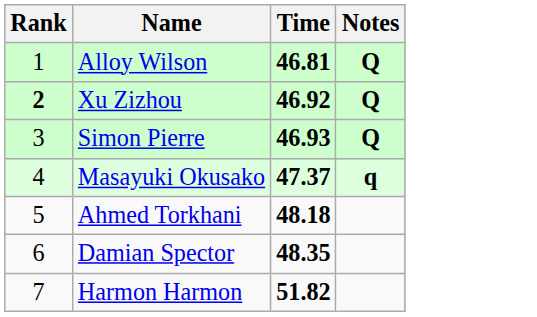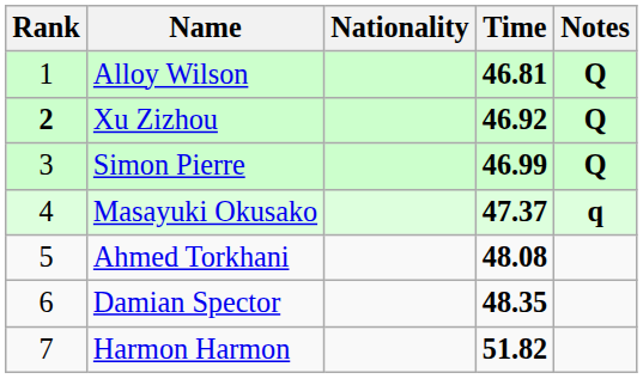 <table class="wikitable sortable" style="text-align:center">
 <tr>
 <th>Rank</th>
 <th>Name</th>
+<th>Nationality</th>
 <th>Time</th>
 <th>Notes</th>
 </tr>
 <tr bgcolor=ccffcc>
 <td>1</td>
 <td align=left><a href='#'>Alloy Wilson</a></td>
+<td align=left></td>
 <td><strong>46.81</strong></td>
 <td><strong>Q</strong></td>
 </tr>
 <tr bgcolor=ccffcc>
 <td><strong>2</strong></td>
 <td align=left><a href='#'>Xu Zizhou</a></td>
+<td align=left></td>
 <td><strong>46.92</strong></td>
 <td><strong>Q</strong></td>
 </tr>
 <tr bgcolor=ccffcc>
 <td>3</td>
 <td align=left><a href='#'>Simon Pierre</a></td>
-<td><strong>46.93</strong></td>
+<td align=left></td>
+<td><strong>46.99</strong></td>
 <td><strong>Q</strong></td>
 </tr>
 <tr bgcolor=ddffdd>
 <td>4</td>
 <td align=left><a href='#'>Masayuki Okusako</a></td>
+<td align=left></td>
 <td><strong>47.37</strong></td>
 <td><strong>q</strong></td>
 </tr>
 <tr>
 <td>5</td>
 <td align=left><a href='#'>Ahmed Torkhani</a></td>
-<td><strong>48.18</strong></td>
+<td align=left></td>
+<td><strong>48.08</strong></td>
 <td></td>
 </tr>
 <tr>
 <td>6</td>
 <td align=left><a href='#'>Damian Spector</a></td>
+<td align=left></td>
 <td><strong>48.35</strong></td>
 <td></td>
 </tr>
 <tr>
 <td>7</td>
 <td align=left><a href='#'>Harmon Harmon</a></td>
+<td align=left></td>
 <td><strong>51.82</strong></td>
 <td></td>
 </tr>
 </table>
